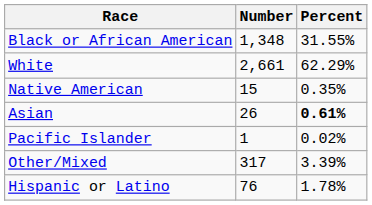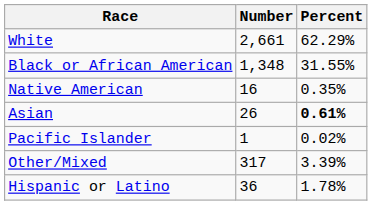 <table class="wikitable">
 <tr>
 <th>Race</th>
 <th>Number</th>
 <th>Percent</th>
 </tr>
 <tr>
+<td><a href='#'>White</a></td>
+<td>2,661</td>
+<td>62.29%</td>
+</tr>
+<tr>
 <td><a href='#'>Black or African American</a></td>
 <td>1,348</td>
 <td>31.55%</td>
 </tr>
 <tr>
-<td><a href='#'>White</a></td>
-<td>2,661</td>
-<td>62.29%</td>
-</tr>
-<tr>
 <td><a href='#'>Native American</a></td>
-<td>15</td>
+<td>16</td>
 <td>0.35%</td>
 </tr>
 <tr>
 <td><a href='#'>Asian</a></td>
 <td>26</td>
 <td><strong>0.61%</strong></td>
 </tr>
 <tr>
 <td><a href='#'>Pacific Islander</a></td>
 <td>1</td>
 <td>0.02%</td>
 </tr>
 <tr>
 <td><a href='#'>Other/Mixed</a></td>
 <td>317</td>
 <td>3.39%</td>
 </tr>
 <tr>
 <td><a href='#'>Hispanic</a> or <a href='#'>Latino</a></td>
-<td>76</td>
+<td>36</td>
 <td>1.78%</td>
 </tr>
 </table>
